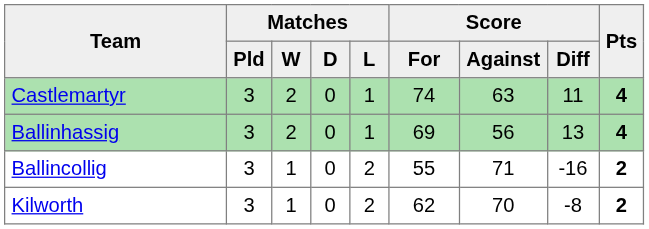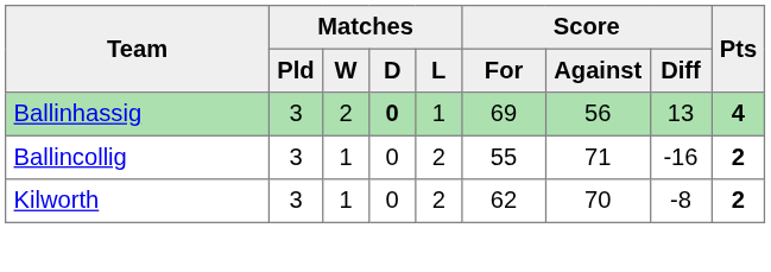 <table style=border-collapse:collapse border=1 cellspacing=0 cellpadding=5>
 <tr align=center bgcolor=#efefef>
 <th rowspan=2 width=165>Team</th>
 <th colspan=4>Matches</th>
 <th colspan=3>Score</th>
 <th rowspan=2width=20>Pts</th>
 </tr>
 <tr align=center bgcolor=#efefef>
 <th width=20>Pld</th>
 <th width=20>W</th>
 <th width=20>D</th>
 <th width=20>L</th>
 <th width=45>For</th>
 <th width=45>Against</th>
 <th width=30>Diff</th>
 </tr>
 <tr align=center style="background:#ACE1AF;">
-<td style="text-align:left;"><a href='#'>Castlemartyr</a></td>
-<td>3</td>
-<td>2</td>
-<td>0</td>
-<td>1</td>
-<td>74</td>
-<td>63</td>
-<td>11</td>
-<td><strong>4</strong></td>
-</tr>
-<tr align=center style="background:#ACE1AF;">
 <td style="text-align:left;"><a href='#'>Ballinhassig</a></td>
 <td>3</td>
 <td>2</td>
-<td>0</td>
+<td><strong>0</strong></td>
 <td>1</td>
 <td>69</td>
 <td>56</td>
 <td>13</td>
 <td><strong>4</strong></td>
 </tr>
 <tr align=center>
 <td style="text-align:left;"><a href='#'>Ballincollig</a></td>
 <td>3</td>
 <td>1</td>
 <td>0</td>
 <td>2</td>
 <td>55</td>
 <td>71</td>
 <td>-16</td>
 <td><strong>2</strong></td>
 </tr>
 <tr align=center>
 <td style="text-align:left;"><a href='#'>Kilworth</a></td>
 <td>3</td>
 <td>1</td>
 <td>0</td>
 <td>2</td>
 <td>62</td>
 <td>70</td>
 <td>-8</td>
 <td><strong>2</strong></td>
 </tr>
 </table>
